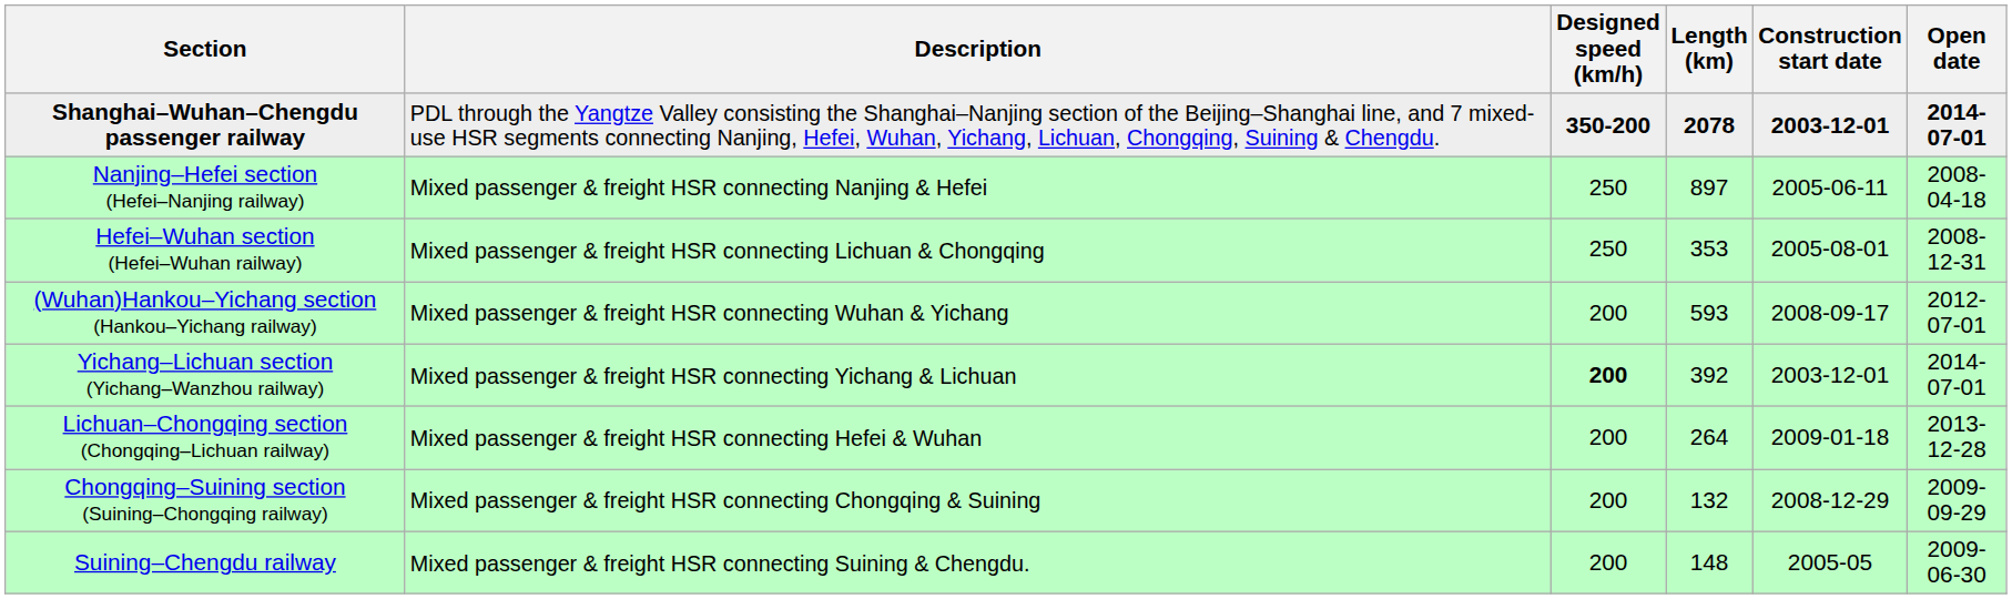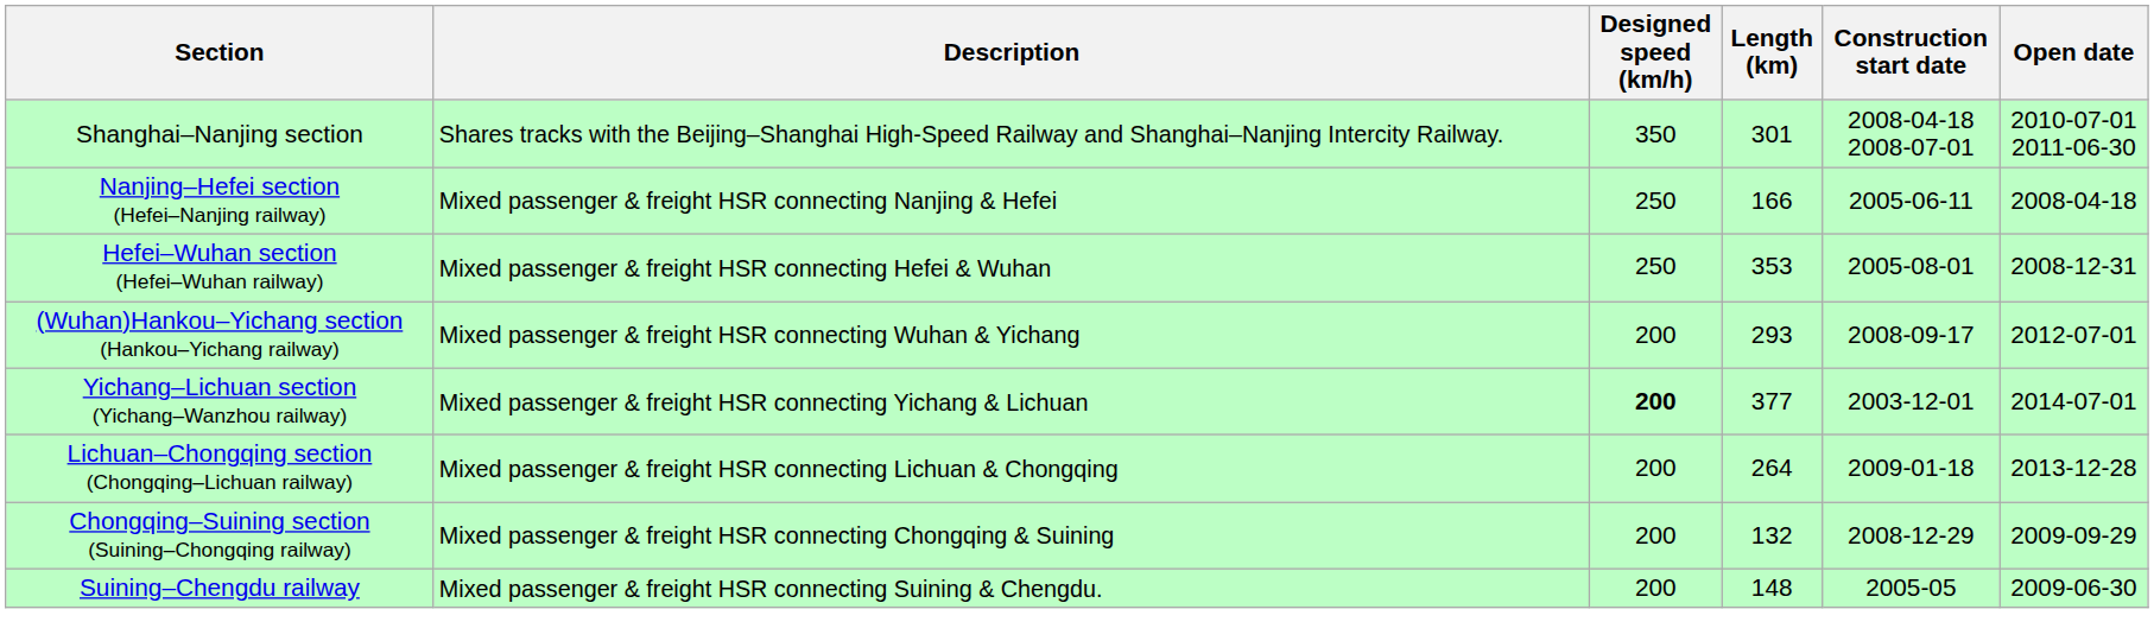 <table class="wikitable sortable" width=70% style="font-size:100%;text-align: center;">
 <tr>
 <th width="270"><strong>Section</strong></th>
 <th><strong>Description</strong></th>
 <th><strong>Designed<br>speed<br>(km/h)</strong><br></th>
 <th><strong>Length<br>(km)</strong><br></th>
 <th><strong>Construction<br>start date</strong><br></th>
 <th><strong>Open date</strong><br></th>
 </tr>
-<tr style="background:#eee;">
-<td style="font-size:100%;"><strong>Shanghai–Wuhan–Chengdu passenger railway</strong><br></td>
-<td style="font-size:95%; text-align:left">PDL through the <a href='#'>Yangtze</a> Valley consisting the Shanghai–Nanjing section of the Beijing–Shanghai line, and 7 mixed-use HSR segments connecting Nanjing, <a href='#'>Hefei</a>, <a href='#'>Wuhan</a>, <a href='#'>Yichang</a>, <a href='#'>Lichuan</a>, <a href='#'>Chongqing</a>, <a href='#'>Suining</a> & <a href='#'>Chengdu</a>.</td>
-<td><strong>350-200</strong></td>
-<td><strong>2078</strong></td>
-<td><strong>2003-12-01</strong></td>
-<td><strong>2014-07-01</strong></td>
+<tr style="background:#bcffc5;">
+<td>Shanghai–Nanjing section</td>
+<td style="font-size:95%; text-align:left">Shares tracks with the Beijing–Shanghai High-Speed Railway and Shanghai–Nanjing Intercity Railway.</td>
+<td>350</td>
+<td>301</td>
+<td>2008-04-18<br>2008-07-01</td>
+<td>2010-07-01<br>2011-06-30</td>
 </tr>
 <tr style="background:#bcffc5;">
 <td><a href='#'>Nanjing–Hefei section</a><br><small>(Hefei–Nanjing railway)</small></td>
 <td style="font-size:95%; text-align:left">Mixed passenger & freight HSR connecting Nanjing & Hefei</td>
 <td>250</td>
-<td>897</td>
+<td>166</td>
 <td>2005-06-11</td>
 <td>2008-04-18</td>
 </tr>
 <tr style="background:#bcffc5;">
 <td><a href='#'>Hefei–Wuhan section</a><br><small>(Hefei–Wuhan railway)</small></td>
-<td style="font-size:95%; text-align:left">Mixed passenger & freight HSR connecting Lichuan & Chongqing</td>
+<td style="font-size:95%; text-align:left">Mixed passenger & freight HSR connecting Hefei & Wuhan</td>
 <td>250</td>
 <td>353</td>
 <td>2005-08-01</td>
 <td>2008-12-31</td>
 </tr>
 <tr style="background:#bcffc5;">
 <td><a href='#'>(Wuhan)Hankou–Yichang section</a><br><small>(Hankou–Yichang railway)</small></td>
 <td style="font-size:95%; text-align:left">Mixed passenger & freight HSR connecting Wuhan & Yichang</td>
 <td>200</td>
-<td>593</td>
+<td>293</td>
 <td>2008-09-17</td>
 <td>2012-07-01</td>
 </tr>
 <tr style="background:#bcffc5;">
 <td><a href='#'>Yichang–Lichuan section</a><br><small>(Yichang–Wanzhou railway)</small></td>
 <td style="font-size:95%; text-align:left">Mixed passenger & freight HSR connecting Yichang & Lichuan</td>
 <td><strong>200</strong></td>
-<td>392</td>
+<td>377</td>
 <td>2003-12-01</td>
 <td>2014-07-01</td>
 </tr>
 <tr style="background:#bcffc5;">
 <td><a href='#'>Lichuan–Chongqing section</a><br><small>(Chongqing–Lichuan railway)</small></td>
-<td style="font-size:95%; text-align:left">Mixed passenger & freight HSR connecting Hefei & Wuhan</td>
+<td style="font-size:95%; text-align:left">Mixed passenger & freight HSR connecting Lichuan & Chongqing</td>
 <td>200</td>
 <td>264</td>
 <td>2009-01-18</td>
 <td>2013-12-28</td>
 </tr>
 <tr style="background:#bcffc5;">
 <td><a href='#'>Chongqing–Suining section</a><br><small>(Suining–Chongqing railway)</small></td>
 <td style="font-size:95%; text-align:left">Mixed passenger & freight HSR connecting Chongqing & Suining</td>
 <td>200</td>
 <td>132</td>
 <td>2008-12-29</td>
 <td>2009-09-29</td>
 </tr>
 <tr style="background:#bcffc5;">
 <td><a href='#'>Suining–Chengdu railway</a></td>
 <td style="font-size:95%; text-align:left">Mixed passenger & freight HSR connecting Suining & Chengdu.</td>
 <td>200</td>
 <td>148</td>
 <td>2005-05</td>
 <td>2009-06-30</td>
 </tr>
 </table>
